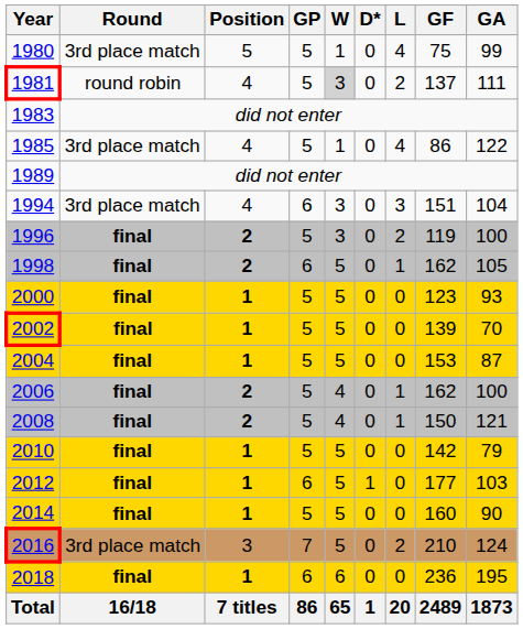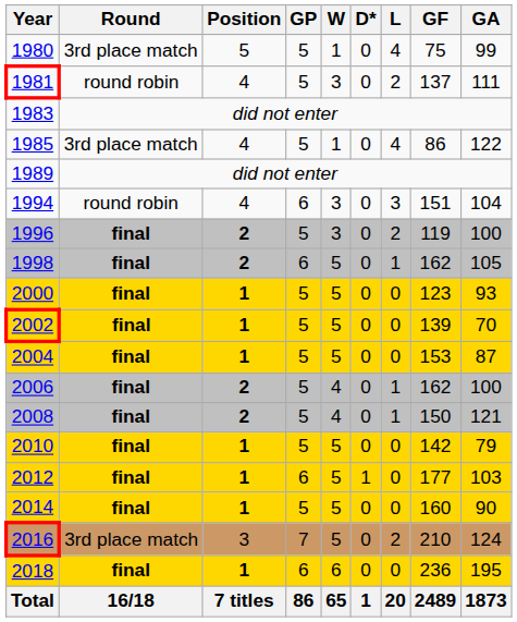 <table class="wikitable" style="text-align: center;">
 <tr>
 <th>Year</th>
 <th>Round</th>
 <th>Position</th>
 <th>GP</th>
 <th>W</th>
 <th>D*</th>
 <th>L</th>
 <th>GF</th>
 <th>GA</th>
 </tr>
 <tr>
 <td> <a href='#'>1980</a></td>
 <td>3rd place match</td>
 <td>5</td>
 <td>5</td>
 <td>1</td>
 <td>0</td>
 <td>4</td>
 <td>75</td>
 <td>99</td>
 </tr>
 <tr>
 <td style="border: 3px solid red"> <a href='#'>1981</a></td>
 <td>round robin</td>
 <td>4</td>
 <td>5</td>
-<td style="background: lightgrey;">3</td>
+<td>3</td>
 <td>0</td>
 <td>2</td>
 <td>137</td>
 <td>111</td>
 </tr>
 <tr>
 <td> <a href='#'>1983</a></td>
 <td colspan=8><em>did not enter</em></td>
 </tr>
 <tr>
 <td> <a href='#'>1985</a></td>
 <td>3rd place match</td>
 <td>4</td>
 <td>5</td>
 <td>1</td>
 <td>0</td>
 <td>4</td>
 <td>86</td>
 <td>122</td>
 </tr>
 <tr>
 <td> <a href='#'>1989</a></td>
 <td colspan=8><em>did not enter</em></td>
 </tr>
 <tr>
 <td> <a href='#'>1994</a></td>
-<td>3rd place match</td>
+<td>round robin</td>
 <td>4</td>
 <td>6</td>
 <td>3</td>
 <td>0</td>
 <td>3</td>
 <td>151</td>
 <td>104</td>
 </tr>
 <tr style="background:silver;">
 <td> <a href='#'>1996</a></td>
 <td><strong>final</strong></td>
 <td><strong>2</strong></td>
 <td>5</td>
 <td>3</td>
 <td>0</td>
 <td>2</td>
 <td>119</td>
 <td>100</td>
 </tr>
 <tr style="background:silver;">
 <td> <a href='#'>1998</a></td>
 <td><strong>final</strong></td>
 <td><strong>2</strong></td>
 <td>6</td>
 <td>5</td>
 <td>0</td>
 <td>1</td>
 <td>162</td>
 <td>105</td>
 </tr>
 <tr style="background:gold;">
 <td> <a href='#'>2000</a></td>
 <td><strong>final</strong></td>
 <td><strong>1</strong></td>
 <td>5</td>
 <td>5</td>
 <td>0</td>
 <td>0</td>
 <td>123</td>
 <td>93</td>
 </tr>
 <tr style="background:gold;">
 <td style="border: 3px solid red"> <a href='#'>2002</a></td>
 <td><strong>final</strong></td>
 <td><strong>1</strong></td>
 <td>5</td>
 <td>5</td>
 <td>0</td>
 <td>0</td>
 <td>139</td>
 <td>70</td>
 </tr>
 <tr style="background:gold;">
 <td> <a href='#'>2004</a></td>
 <td><strong>final</strong></td>
 <td><strong>1</strong></td>
 <td>5</td>
 <td>5</td>
 <td>0</td>
 <td>0</td>
 <td>153</td>
 <td>87</td>
 </tr>
 <tr style="background:silver;">
 <td> <a href='#'>2006</a></td>
 <td><strong>final</strong></td>
 <td><strong>2</strong></td>
 <td>5</td>
 <td>4</td>
 <td>0</td>
 <td>1</td>
 <td>162</td>
 <td>100</td>
 </tr>
 <tr style="background:silver;">
 <td> <a href='#'>2008</a></td>
 <td><strong>final</strong></td>
 <td><strong>2</strong></td>
 <td>5</td>
 <td>4</td>
 <td>0</td>
 <td>1</td>
 <td>150</td>
 <td>121</td>
 </tr>
 <tr style="background:gold;">
 <td> <a href='#'>2010</a></td>
 <td><strong>final</strong></td>
 <td><strong>1</strong></td>
 <td>5</td>
 <td>5</td>
 <td>0</td>
 <td>0</td>
 <td>142</td>
 <td>79</td>
 </tr>
 <tr style="background:gold;">
 <td> <a href='#'>2012</a></td>
 <td><strong>final</strong></td>
 <td><strong>1</strong></td>
 <td>6</td>
 <td>5</td>
 <td>1</td>
 <td>0</td>
 <td>177</td>
 <td>103</td>
 </tr>
 <tr style="background:gold;">
 <td> <a href='#'>2014</a></td>
 <td><strong>final</strong></td>
 <td><strong>1</strong></td>
 <td>5</td>
 <td>5</td>
 <td>0</td>
 <td>0</td>
 <td>160</td>
 <td>90</td>
 </tr>
 <tr bgcolor=cc9966>
 <td style="border: 3px solid red"> <a href='#'>2016</a></td>
 <td>3rd place match</td>
 <td>3</td>
 <td>7</td>
 <td>5</td>
 <td>0</td>
 <td>2</td>
 <td>210</td>
 <td>124</td>
 </tr>
 <tr style="background:gold;">
 <td> <a href='#'>2018</a></td>
 <td><strong>final</strong></td>
 <td><strong>1</strong></td>
 <td>6</td>
 <td>6</td>
 <td>0</td>
 <td>0</td>
 <td>236</td>
 <td>195</td>
 </tr>
 <tr>
 <th>Total</th>
 <th>16/18</th>
 <th>7 titles</th>
 <th>86</th>
 <th>65</th>
 <th>1</th>
 <th>20</th>
 <th>2489</th>
 <th>1873</th>
 </tr>
 </table>
